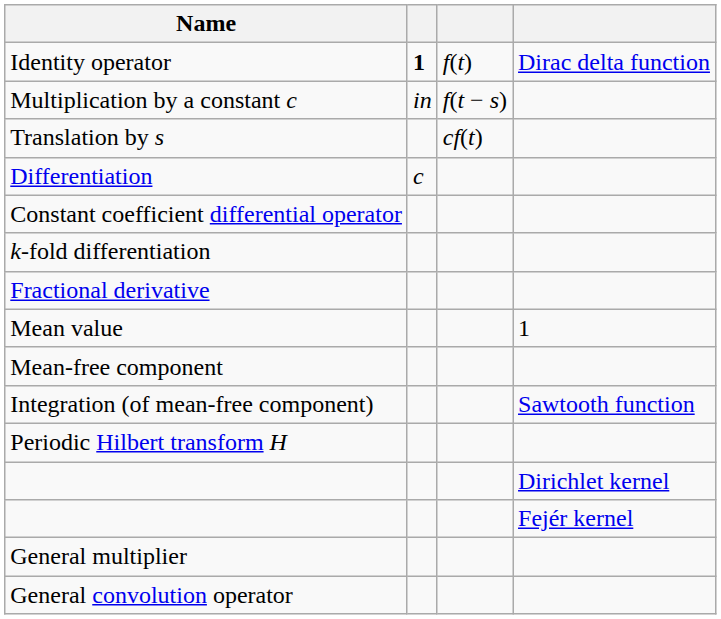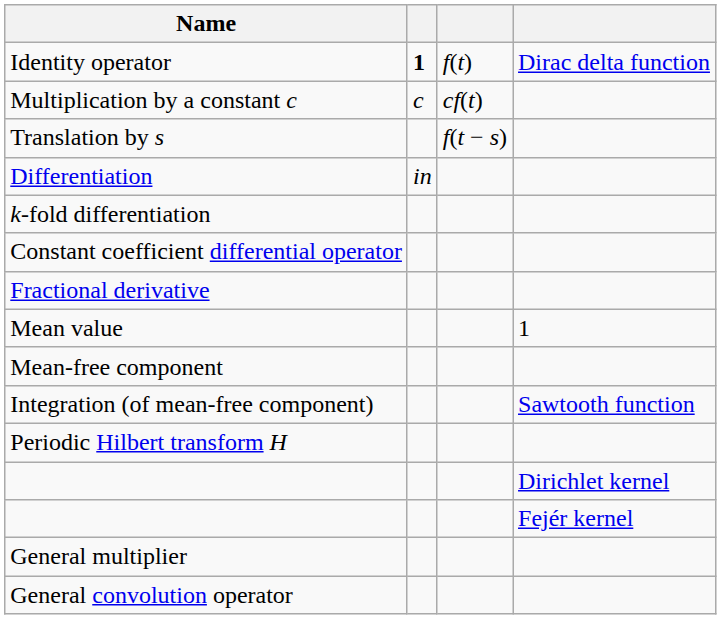 <table class="wikitable">
 <tr>
 <th>Name</th>
 <th></th>
 <th></th>
 <th></th>
 </tr>
 <tr>
 <td>Identity operator</td>
 <td><strong>1</strong></td>
 <td><em>f</em>(<em>t</em>)</td>
 <td><a href='#'>Dirac delta function</a></td>
 </tr>
 <tr>
 <td>Multiplication by a constant <em>c</em></td>
-<td><em>in</em></td>
-<td><em>f</em>(<em>t</em> − <em>s</em>)</td>
+<td><em>c</em></td>
+<td><em>cf</em>(<em>t</em>)</td>
 <td></td>
 </tr>
 <tr>
 <td>Translation by <em>s</em></td>
 <td></td>
-<td><em>cf</em>(<em>t</em>)</td>
+<td><em>f</em>(<em>t</em> − <em>s</em>)</td>
 <td></td>
 </tr>
 <tr>
 <td><a href='#'>Differentiation</a></td>
-<td><em>c</em></td>
+<td><em>in</em></td>
+<td></td>
+<td></td>
+</tr>
+<tr>
+<td><em>k</em>-fold differentiation</td>
+<td></td>
 <td></td>
 <td></td>
 </tr>
 <tr>
 <td>Constant coefficient <a href='#'>differential operator</a></td>
-<td></td>
-<td></td>
-<td></td>
-</tr>
-<tr>
-<td><em>k</em>-fold differentiation</td>
 <td></td>
 <td></td>
 <td></td>
 </tr>
 <tr>
 <td><a href='#'>Fractional derivative</a></td>
 <td></td>
 <td></td>
 <td></td>
 </tr>
 <tr>
 <td>Mean value</td>
 <td></td>
 <td></td>
 <td>1</td>
 </tr>
 <tr>
 <td>Mean-free component</td>
 <td></td>
 <td></td>
 <td></td>
 </tr>
 <tr>
 <td>Integration (of mean-free component)</td>
 <td></td>
 <td></td>
 <td><a href='#'>Sawtooth function</a></td>
 </tr>
 <tr>
 <td>Periodic <a href='#'>Hilbert transform</a> <em>H</em></td>
 <td></td>
 <td></td>
 <td></td>
 </tr>
 <tr>
 <td></td>
 <td></td>
 <td></td>
 <td><a href='#'>Dirichlet kernel</a></td>
 </tr>
 <tr>
 <td></td>
 <td></td>
 <td></td>
 <td><a href='#'>Fejér kernel</a></td>
 </tr>
 <tr>
 <td>General multiplier</td>
 <td></td>
 <td></td>
 <td></td>
 </tr>
 <tr>
 <td>General <a href='#'>convolution</a> operator</td>
 <td></td>
 <td></td>
 <td></td>
 </tr>
 </table>
